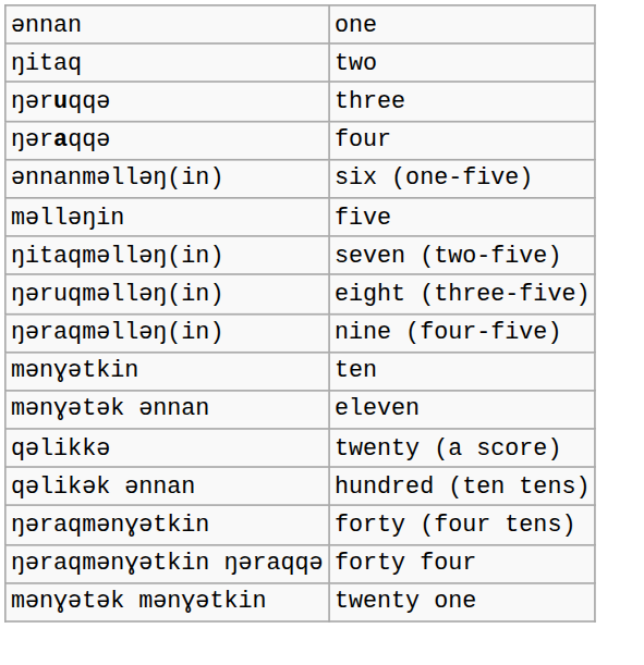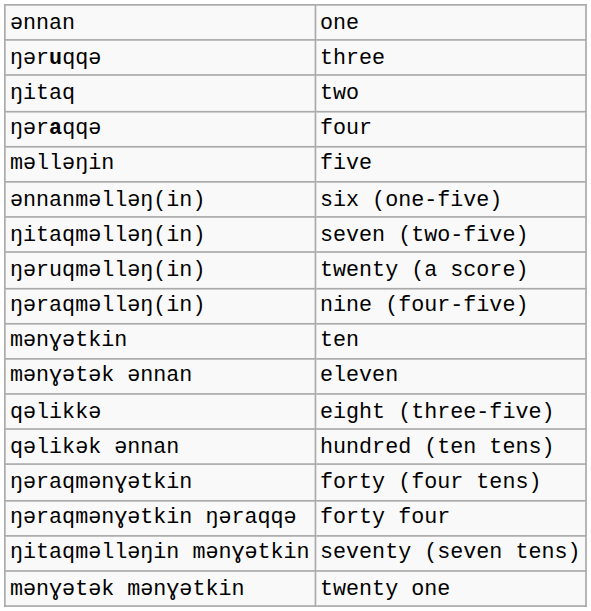 <table class="wikitable">
 <tr>
 <td>ənnan</td>
 <td>one</td>
 </tr>
 <tr>
+<td>ŋər<strong>u</strong>qqə</td>
+<td>three</td>
+</tr>
+<tr>
 <td>ŋitaq</td>
 <td>two</td>
-</tr>
-<tr>
-<td>ŋər<strong>u</strong>qqə</td>
-<td>three</td>
 </tr>
 <tr>
 <td>ŋər<strong>a</strong>qqə</td>
 <td>four</td>
 </tr>
 <tr>
+<td>məlləŋin</td>
+<td>five</td>
+</tr>
+<tr>
 <td>ənnanməlləŋ(in)</td>
 <td>six (one-five)</td>
-</tr>
-<tr>
-<td>məlləŋin</td>
-<td>five</td>
 </tr>
 <tr>
 <td>ŋitaqməlləŋ(in)</td>
 <td>seven (two-five)</td>
 </tr>
 <tr>
 <td>ŋəruqməlləŋ(in)</td>
-<td>eight (three-five)</td>
+<td>twenty (a score)</td>
 </tr>
 <tr>
 <td>ŋəraqməlləŋ(in)</td>
 <td>nine (four-five)</td>
 </tr>
 <tr>
 <td>mənɣətkin</td>
 <td>ten</td>
 </tr>
 <tr>
 <td>mənɣətək ənnan</td>
 <td>eleven</td>
 </tr>
 <tr>
 <td>qəlikkə</td>
-<td>twenty (a score)</td>
+<td>eight (three-five)</td>
 </tr>
 <tr>
 <td>qəlikək ənnan</td>
 <td>hundred (ten tens)</td>
 </tr>
 <tr>
 <td>ŋəraqmənɣətkin</td>
 <td>forty (four tens)</td>
 </tr>
 <tr>
 <td>ŋəraqmənɣətkin ŋəraqqə</td>
 <td>forty four</td>
 </tr>
 <tr>
+<td>ŋitaqməlləŋin mənɣətkin</td>
+<td>seventy (seven tens)</td>
+</tr>
+<tr>
 <td>mənɣətək mənɣətkin</td>
 <td>twenty one</td>
 </tr>
 </table>
